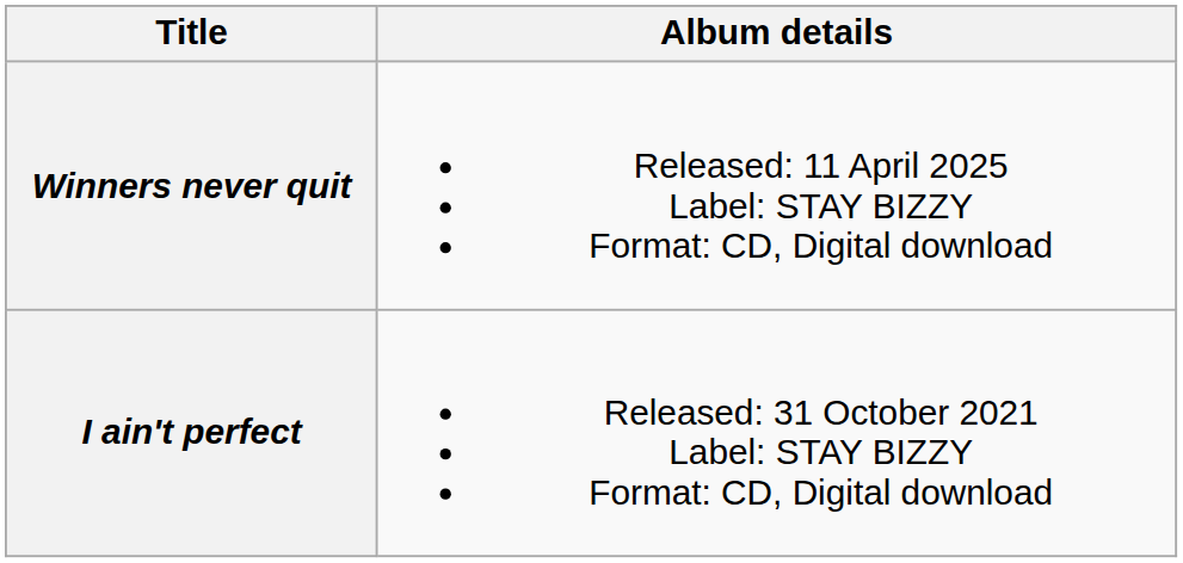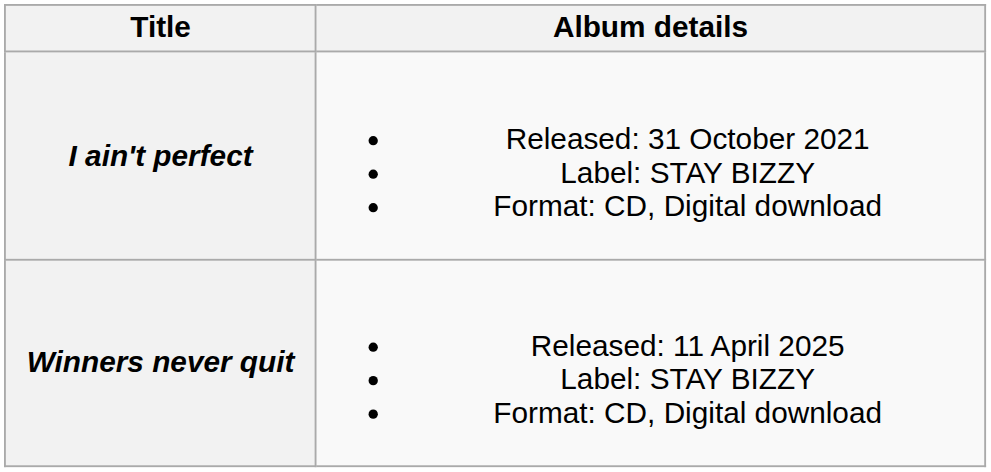 <table class="wikitable plainrowheaders" style="text-align:center;">
 <tr>
 <th scope="col" style="width:10em;">Title</th>
 <th scope="col" style="width:22em;">Album details</th>
 </tr>
 <tr>
+<th scope="row"><em>I ain't perfect</em></th>
+<td><br><ul><li>Released: 31 October 2021</li><li>Label: STAY BIZZY</li><li>Format: CD, Digital download</li></ul></td>
+</tr>
+<tr>
 <th scope="row"><em>Winners never quit</em></th>
 <td><br><ul><li>Released: 11 April 2025</li><li>Label: STAY BIZZY</li><li>Format: CD, Digital download</li></ul></td>
 </tr>
-<tr>
-<th scope="row"><em>I ain't perfect</em></th>
-<td><br><ul><li>Released: 31 October 2021</li><li>Label: STAY BIZZY</li><li>Format: CD, Digital download</li></ul></td>
-</tr>
 </table>
